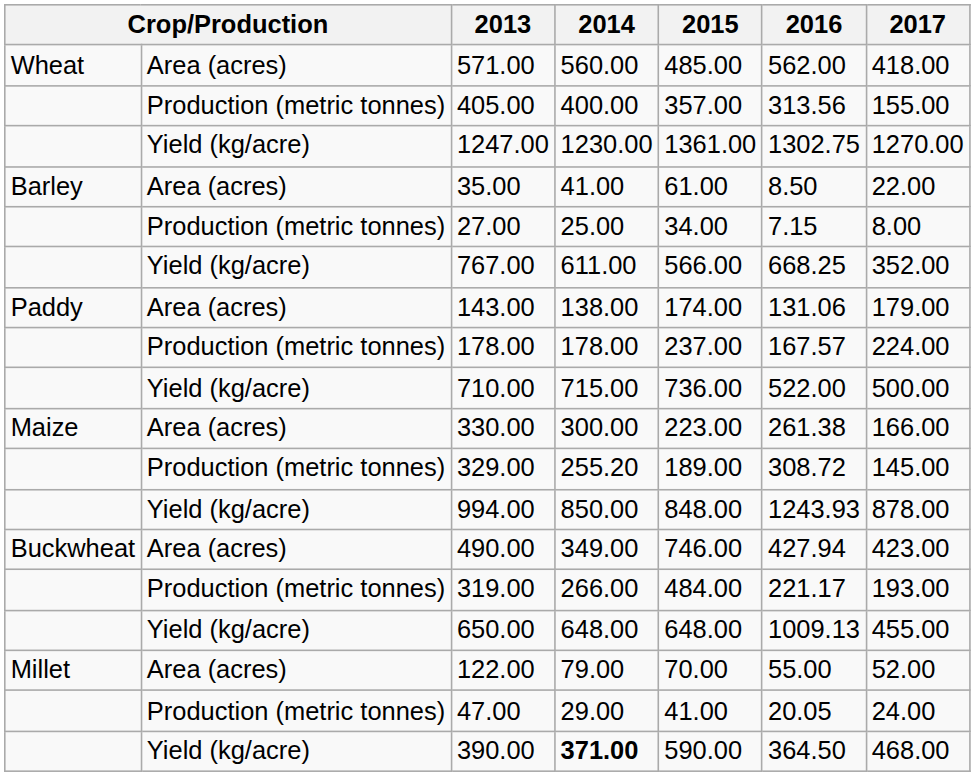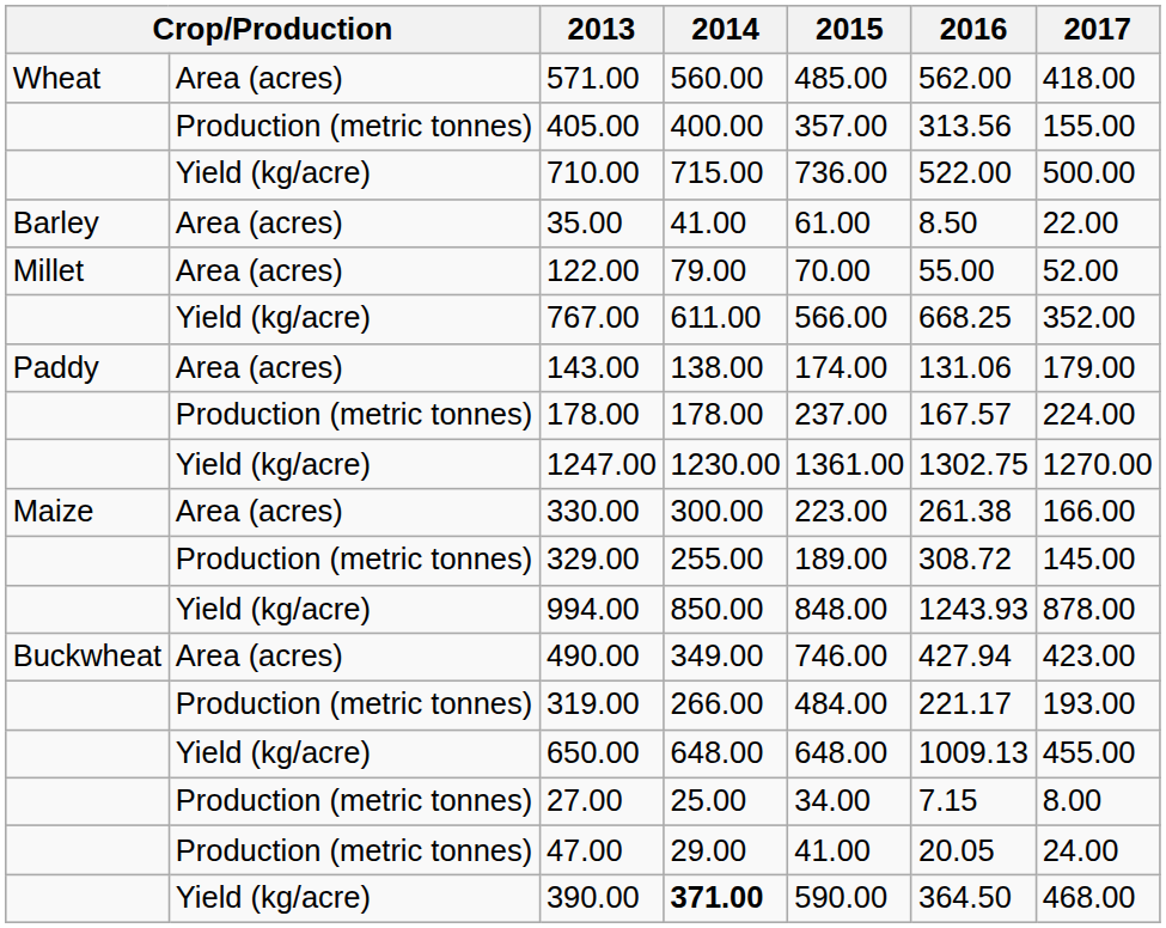 <table class="wikitable">
 <tr>
 <th colspan="2">Crop/Production</th>
 <th>2013</th>
 <th>2014</th>
 <th>2015</th>
 <th>2016</th>
 <th>2017</th>
 </tr>
 <tr>
 <td>Wheat</td>
 <td>Area (acres)</td>
 <td>571.00</td>
 <td>560.00</td>
 <td>485.00</td>
 <td>562.00</td>
 <td>418.00</td>
 </tr>
 <tr>
 <td></td>
 <td>Production (metric tonnes)</td>
 <td>405.00</td>
 <td>400.00</td>
 <td>357.00</td>
 <td>313.56</td>
 <td>155.00</td>
 </tr>
 <tr>
 <td></td>
 <td>Yield (kg/acre)</td>
-<td>1247.00</td>
-<td>1230.00</td>
-<td>1361.00</td>
-<td>1302.75</td>
-<td>1270.00</td>
+<td>710.00</td>
+<td>715.00</td>
+<td>736.00</td>
+<td>522.00</td>
+<td>500.00</td>
 </tr>
 <tr>
 <td>Barley</td>
 <td>Area (acres)</td>
 <td>35.00</td>
 <td>41.00</td>
 <td>61.00</td>
 <td>8.50</td>
 <td>22.00</td>
 </tr>
 <tr>
-<td></td>
-<td>Production (metric tonnes)</td>
-<td>27.00</td>
-<td>25.00</td>
-<td>34.00</td>
-<td>7.15</td>
-<td>8.00</td>
+<td>Millet</td>
+<td>Area (acres)</td>
+<td>122.00</td>
+<td>79.00</td>
+<td>70.00</td>
+<td>55.00</td>
+<td>52.00</td>
 </tr>
 <tr>
 <td></td>
 <td>Yield (kg/acre)</td>
 <td>767.00</td>
 <td>611.00</td>
 <td>566.00</td>
 <td>668.25</td>
 <td>352.00</td>
 </tr>
 <tr>
 <td>Paddy</td>
 <td>Area (acres)</td>
 <td>143.00</td>
 <td>138.00</td>
 <td>174.00</td>
 <td>131.06</td>
 <td>179.00</td>
 </tr>
 <tr>
 <td></td>
 <td>Production (metric tonnes)</td>
 <td>178.00</td>
 <td>178.00</td>
 <td>237.00</td>
 <td>167.57</td>
 <td>224.00</td>
 </tr>
 <tr>
 <td></td>
 <td>Yield (kg/acre)</td>
-<td>710.00</td>
-<td>715.00</td>
-<td>736.00</td>
-<td>522.00</td>
-<td>500.00</td>
+<td>1247.00</td>
+<td>1230.00</td>
+<td>1361.00</td>
+<td>1302.75</td>
+<td>1270.00</td>
 </tr>
 <tr>
 <td>Maize</td>
 <td>Area (acres)</td>
 <td>330.00</td>
 <td>300.00</td>
 <td>223.00</td>
 <td>261.38</td>
 <td>166.00</td>
 </tr>
 <tr>
 <td></td>
 <td>Production (metric tonnes)</td>
 <td>329.00</td>
-<td>255.20</td>
+<td>255.00</td>
 <td>189.00</td>
 <td>308.72</td>
 <td>145.00</td>
 </tr>
 <tr>
 <td></td>
 <td>Yield (kg/acre)</td>
 <td>994.00</td>
 <td>850.00</td>
 <td>848.00</td>
 <td>1243.93</td>
 <td>878.00</td>
 </tr>
 <tr>
 <td>Buckwheat</td>
 <td>Area (acres)</td>
 <td>490.00</td>
 <td>349.00</td>
 <td>746.00</td>
 <td>427.94</td>
 <td>423.00</td>
 </tr>
 <tr>
 <td></td>
 <td>Production (metric tonnes)</td>
 <td>319.00</td>
 <td>266.00</td>
 <td>484.00</td>
 <td>221.17</td>
 <td>193.00</td>
 </tr>
 <tr>
 <td></td>
 <td>Yield (kg/acre)</td>
 <td>650.00</td>
 <td>648.00</td>
 <td>648.00</td>
 <td>1009.13</td>
 <td>455.00</td>
 </tr>
 <tr>
-<td>Millet</td>
-<td>Area (acres)</td>
-<td>122.00</td>
-<td>79.00</td>
-<td>70.00</td>
-<td>55.00</td>
-<td>52.00</td>
+<td></td>
+<td>Production (metric tonnes)</td>
+<td>27.00</td>
+<td>25.00</td>
+<td>34.00</td>
+<td>7.15</td>
+<td>8.00</td>
 </tr>
 <tr>
 <td></td>
 <td>Production (metric tonnes)</td>
 <td>47.00</td>
 <td>29.00</td>
 <td>41.00</td>
 <td>20.05</td>
 <td>24.00</td>
 </tr>
 <tr>
 <td></td>
 <td>Yield (kg/acre)</td>
 <td>390.00</td>
 <td><strong>371.00</strong></td>
 <td>590.00</td>
 <td>364.50</td>
 <td>468.00</td>
 </tr>
 </table>
